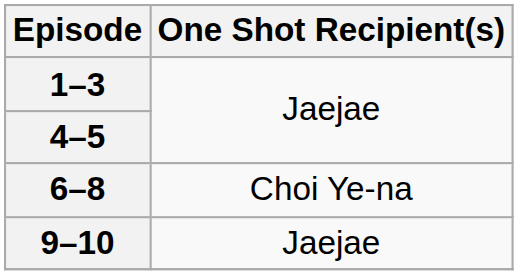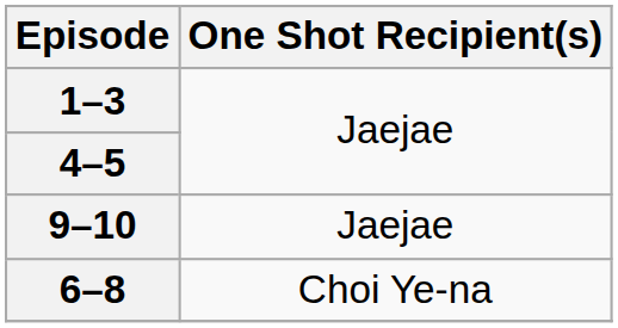 <table Class="wikitable" style="text-align:center">
 <tr>
 <th>Episode</th>
 <th>One Shot Recipient(s)</th>
 </tr>
 <tr>
 <th>1–3</th>
 <td rowspan="2">Jaejae</td>
 </tr>
 <tr>
 <th>4–5</th>
 </tr>
 <tr>
+<th>9–10</th>
+<td>Jaejae</td>
+</tr>
+<tr>
 <th>6–8</th>
 <td>Choi Ye-na</td>
 </tr>
 <tr>
-<th>9–10</th>
-<td>Jaejae</td>
-</tr>
-<tr>
 </tr>
 </table>
